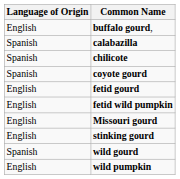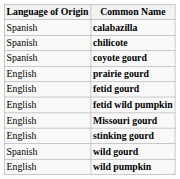 <table class=wikitable>
 <tr>
 <th>Language of Origin</th>
 <th>Common Name</th>
-</tr>
-<tr>
-<td>English</td>
-<td><strong>buffalo gourd</strong>,</td>
 </tr>
 <tr>
 <td>Spanish</td>
 <td><strong>calabazilla</strong> </td>
 </tr>
 <tr>
 <td>Spanish</td>
 <td><strong>chilicote</strong>  </td>
 </tr>
 <tr>
 <td>Spanish</td>
 <td><strong>coyote gourd</strong> </td>
+</tr>
+<tr>
+<td>English</td>
+<td><strong>prairie gourd</strong> </td>
 </tr>
 <tr>
 <td>English</td>
 <td><strong>fetid gourd</strong> </td>
 </tr>
 <tr>
 <td>English</td>
 <td><strong>fetid wild pumpkin</strong> </td>
 </tr>
 <tr>
 <td>English</td>
 <td><strong>Missouri gourd</strong> </td>
 </tr>
 <tr>
 <td>English</td>
 <td><strong>stinking gourd</strong></td>
 </tr>
 <tr>
 <td>Spanish</td>
 <td><strong>wild gourd</strong> </td>
 </tr>
 <tr>
 <td>English</td>
 <td><strong>wild pumpkin</strong> </td>
 </tr>
 </table>
